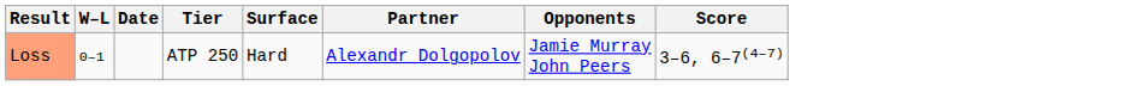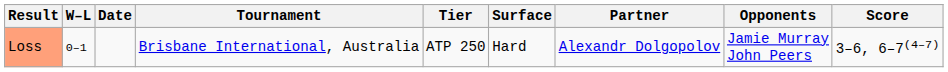 <table class="wikitable">
 <tr>
 <th>Result</th>
 <th class=unsortable>W–L</th>
 <th>Date</th>
+<th>Tournament</th>
 <th>Tier</th>
 <th>Surface</th>
 <th>Partner</th>
 <th>Opponents</th>
 <th class=unsortable>Score</th>
 </tr>
 <tr>
 <td bgcolor=FFA07A>Loss</td>
 <td><small>0–1</small></td>
 <td><a href='#'></a></td>
+<td><a href='#'>Brisbane International</a>, Australia</td>
 <td>ATP 250</td>
 <td>Hard</td>
 <td> <a href='#'>Alexandr Dolgopolov</a></td>
 <td> <a href='#'>Jamie Murray</a><br> <a href='#'>John Peers</a></td>
 <td>3–6, 6–7<sup>(4–7)</sup></td>
 </tr>
 </table>
